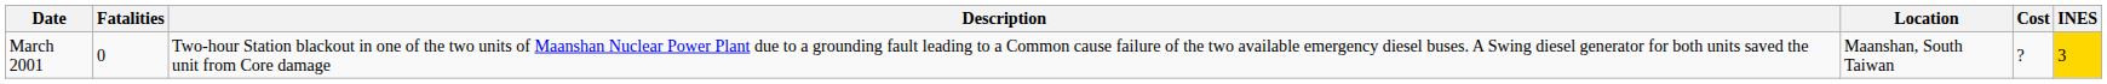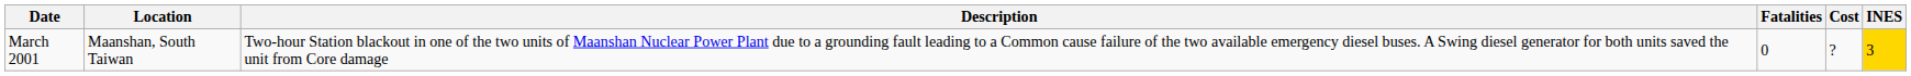 <table class="wikitable sortable">
 <tr>
 <th>Date</th>
+<th>Location</th>
+<th>Description</th>
 <th>Fatalities</th>
-<th>Description</th>
-<th>Location</th>
 <th>Cost</th>
 <th>INES</th>
 </tr>
 <tr>
 <td>March 2001</td>
+<td>Maanshan, South Taiwan</td>
+<td>Two-hour Station blackout in one of the two units of <a href='#'>Maanshan Nuclear Power Plant</a> due to a grounding fault leading to a Common cause failure of the two available emergency diesel buses. A Swing diesel generator for both units saved the unit from Core damage</td>
 <td>0</td>
-<td>Two-hour Station blackout in one of the two units of <a href='#'>Maanshan Nuclear Power Plant</a> due to a grounding fault leading to a Common cause failure of the two available emergency diesel buses. A Swing diesel generator for both units saved the unit from Core damage</td>
-<td>Maanshan, South Taiwan</td>
 <td>?</td>
 <td style="background: gold;">3</td>
 </tr>
 </table>
